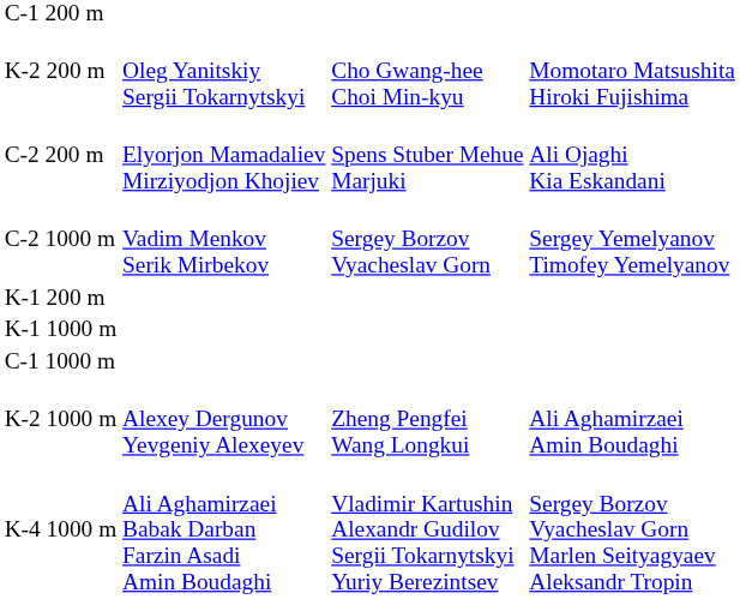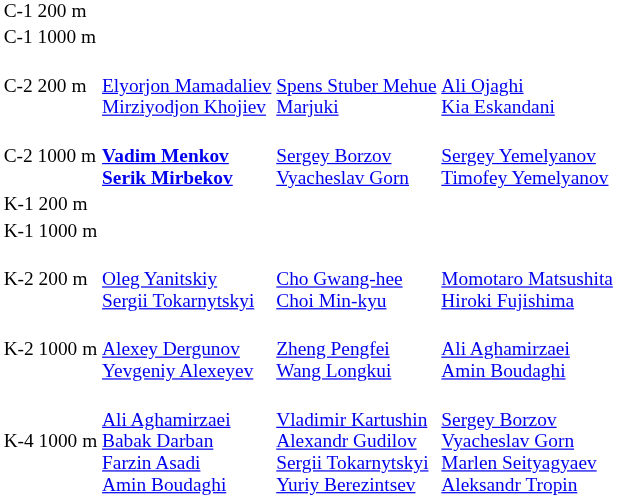 <table>
 <tr>
 <td>C-1 200 m</td>
 <td></td>
 <td></td>
 <td></td>
 </tr>
 <tr>
-<td>K-2 200 m</td>
-<td><br><a href='#'>Oleg Yanitskiy</a><br><a href='#'>Sergii Tokarnytskyi</a></td>
-<td><br><a href='#'>Cho Gwang-hee</a><br><a href='#'>Choi Min-kyu</a></td>
-<td><br><a href='#'>Momotaro Matsushita</a><br><a href='#'>Hiroki Fujishima</a></td>
+<td>C-1 1000 m</td>
+<td></td>
+<td></td>
+<td></td>
 </tr>
 <tr>
 <td>C-2 200 m</td>
 <td><br><a href='#'>Elyorjon Mamadaliev</a><br><a href='#'>Mirziyodjon Khojiev</a></td>
 <td><br><a href='#'>Spens Stuber Mehue</a><br><a href='#'>Marjuki</a></td>
 <td><br><a href='#'>Ali Ojaghi</a><br><a href='#'>Kia Eskandani</a></td>
 </tr>
 <tr>
 <td>C-2 1000 m</td>
-<td><br><a href='#'>Vadim Menkov</a><br><a href='#'>Serik Mirbekov</a></td>
+<td><strong><br><a href='#'>Vadim Menkov</a><br><a href='#'>Serik Mirbekov</a></strong></td>
 <td><br><a href='#'>Sergey Borzov</a><br><a href='#'>Vyacheslav Gorn</a></td>
 <td><br><a href='#'>Sergey Yemelyanov</a><br><a href='#'>Timofey Yemelyanov</a></td>
 </tr>
 <tr>
 <td>K-1 200 m</td>
 <td></td>
 <td></td>
 <td></td>
 </tr>
 <tr>
 <td>K-1 1000 m</td>
 <td></td>
 <td></td>
 <td></td>
 </tr>
 <tr>
-<td>C-1 1000 m</td>
-<td></td>
-<td></td>
-<td></td>
+<td>K-2 200 m</td>
+<td><br><a href='#'>Oleg Yanitskiy</a><br><a href='#'>Sergii Tokarnytskyi</a></td>
+<td><br><a href='#'>Cho Gwang-hee</a><br><a href='#'>Choi Min-kyu</a></td>
+<td><br><a href='#'>Momotaro Matsushita</a><br><a href='#'>Hiroki Fujishima</a></td>
 </tr>
 <tr>
 <td>K-2 1000 m</td>
 <td><br><a href='#'>Alexey Dergunov</a><br><a href='#'>Yevgeniy Alexeyev</a></td>
 <td><br><a href='#'>Zheng Pengfei</a><br><a href='#'>Wang Longkui</a></td>
 <td><br><a href='#'>Ali Aghamirzaei</a><br><a href='#'>Amin Boudaghi</a></td>
 </tr>
 <tr>
 <td>K-4 1000 m</td>
 <td><br><a href='#'>Ali Aghamirzaei</a><br><a href='#'>Babak Darban</a><br><a href='#'>Farzin Asadi</a><br><a href='#'>Amin Boudaghi</a></td>
 <td><br><a href='#'>Vladimir Kartushin</a><br><a href='#'>Alexandr Gudilov</a><br><a href='#'>Sergii Tokarnytskyi</a><br><a href='#'>Yuriy Berezintsev</a></td>
 <td><br><a href='#'>Sergey Borzov</a><br><a href='#'>Vyacheslav Gorn</a><br><a href='#'>Marlen Seityagyaev</a><br><a href='#'>Aleksandr Tropin</a></td>
 </tr>
 </table>
